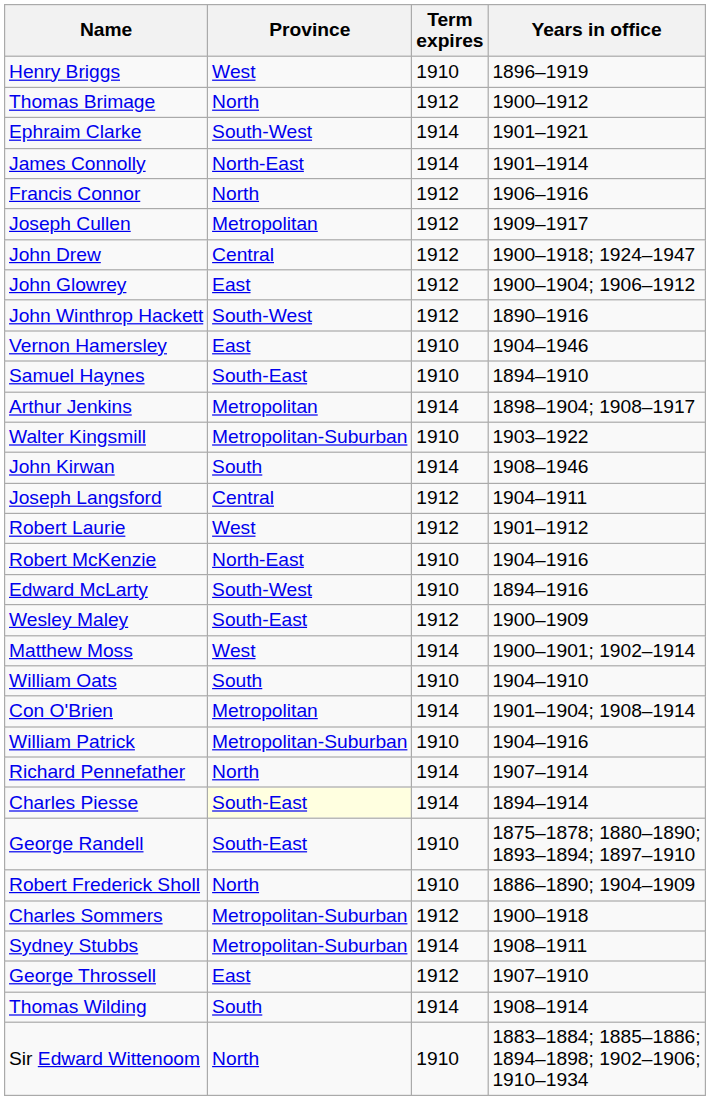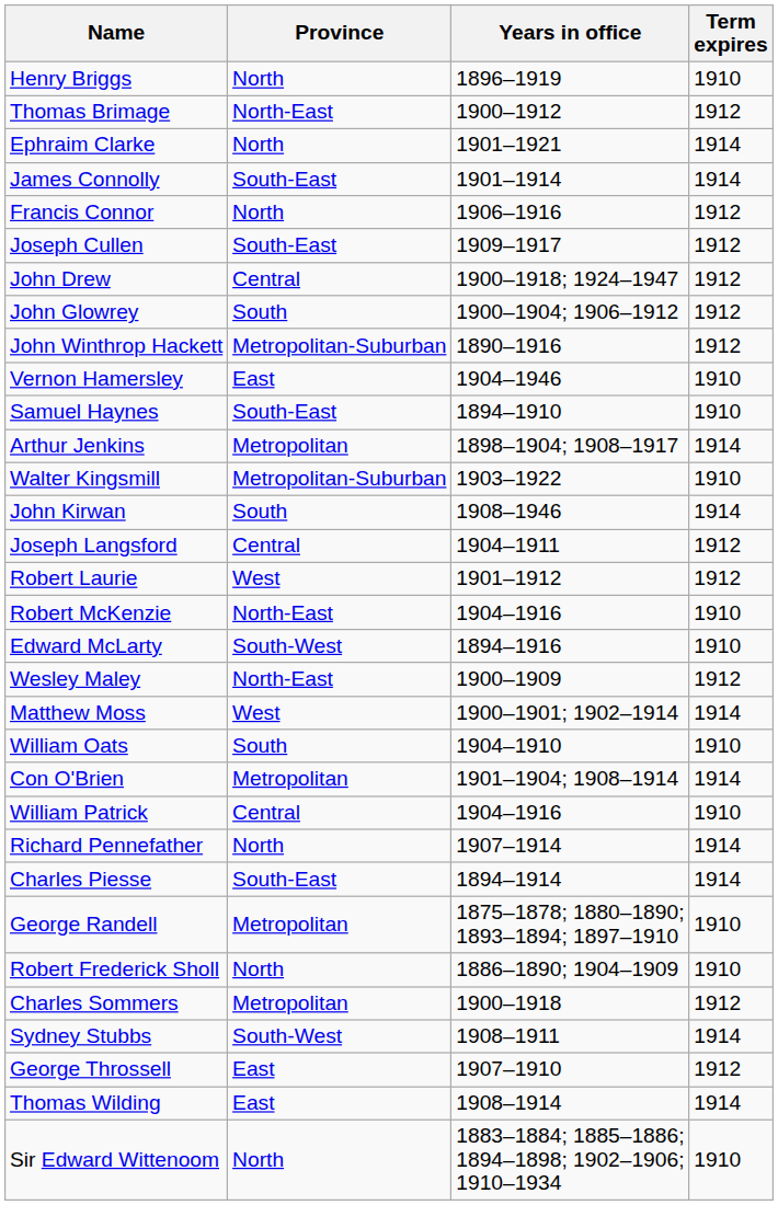 <table class="wikitable sortable">
 <tr>
 <th><strong>Name</strong></th>
 <th><strong>Province</strong></th>
+<th><strong>Years in office</strong></th>
 <th><strong>Term<br>expires</strong></th>
-<th><strong>Years in office</strong></th>
 </tr>
 <tr>
 <td><a href='#'>Henry Briggs</a></td>
-<td><a href='#'>West</a></td>
+<td><a href='#'>North</a></td>
+<td>1896–1919</td>
 <td>1910</td>
-<td>1896–1919</td>
 </tr>
 <tr>
 <td><a href='#'>Thomas Brimage</a></td>
-<td><a href='#'>North</a></td>
+<td><a href='#'>North-East</a></td>
+<td>1900–1912</td>
 <td>1912</td>
-<td>1900–1912</td>
 </tr>
 <tr>
 <td><a href='#'>Ephraim Clarke</a></td>
-<td><a href='#'>South-West</a></td>
+<td><a href='#'>North</a></td>
+<td>1901–1921</td>
 <td>1914</td>
-<td>1901–1921</td>
 </tr>
 <tr>
 <td><a href='#'>James Connolly</a></td>
-<td><a href='#'>North-East</a></td>
+<td><a href='#'>South-East</a></td>
+<td>1901–1914</td>
 <td>1914</td>
-<td>1901–1914</td>
 </tr>
 <tr>
 <td><a href='#'>Francis Connor</a></td>
 <td><a href='#'>North</a></td>
+<td>1906–1916</td>
 <td>1912</td>
-<td>1906–1916</td>
 </tr>
 <tr>
 <td><a href='#'>Joseph Cullen</a></td>
-<td><a href='#'>Metropolitan</a></td>
+<td><a href='#'>South-East</a></td>
+<td>1909–1917</td>
 <td>1912</td>
-<td>1909–1917</td>
 </tr>
 <tr>
 <td><a href='#'>John Drew</a></td>
 <td><a href='#'>Central</a></td>
+<td>1900–1918; 1924–1947</td>
 <td>1912</td>
-<td>1900–1918; 1924–1947</td>
 </tr>
 <tr>
 <td><a href='#'>John Glowrey</a></td>
-<td><a href='#'>East</a></td>
+<td><a href='#'>South</a></td>
+<td>1900–1904; 1906–1912</td>
 <td>1912</td>
-<td>1900–1904; 1906–1912</td>
 </tr>
 <tr>
 <td><a href='#'>John Winthrop Hackett</a></td>
-<td><a href='#'>South-West</a></td>
+<td><a href='#'>Metropolitan-Suburban</a></td>
+<td>1890–1916</td>
 <td>1912</td>
-<td>1890–1916</td>
 </tr>
 <tr>
 <td><a href='#'>Vernon Hamersley</a></td>
 <td><a href='#'>East</a></td>
+<td>1904–1946</td>
 <td>1910</td>
-<td>1904–1946</td>
 </tr>
 <tr>
 <td><a href='#'>Samuel Haynes</a></td>
 <td><a href='#'>South-East</a></td>
+<td>1894–1910</td>
 <td>1910</td>
-<td>1894–1910</td>
 </tr>
 <tr>
 <td><a href='#'>Arthur Jenkins</a></td>
 <td><a href='#'>Metropolitan</a></td>
+<td>1898–1904; 1908–1917</td>
 <td>1914</td>
-<td>1898–1904; 1908–1917</td>
 </tr>
 <tr>
 <td><a href='#'>Walter Kingsmill</a></td>
 <td><a href='#'>Metropolitan-Suburban</a></td>
+<td>1903–1922</td>
 <td>1910</td>
-<td>1903–1922</td>
 </tr>
 <tr>
 <td><a href='#'>John Kirwan</a></td>
 <td><a href='#'>South</a></td>
+<td>1908–1946</td>
 <td>1914</td>
-<td>1908–1946</td>
 </tr>
 <tr>
 <td><a href='#'>Joseph Langsford</a></td>
 <td><a href='#'>Central</a></td>
+<td>1904–1911</td>
 <td>1912</td>
-<td>1904–1911</td>
 </tr>
 <tr>
 <td><a href='#'>Robert Laurie</a></td>
 <td><a href='#'>West</a></td>
+<td>1901–1912</td>
 <td>1912</td>
-<td>1901–1912</td>
 </tr>
 <tr>
 <td><a href='#'>Robert McKenzie</a></td>
 <td><a href='#'>North-East</a></td>
+<td>1904–1916</td>
 <td>1910</td>
-<td>1904–1916</td>
 </tr>
 <tr>
 <td><a href='#'>Edward McLarty</a></td>
 <td><a href='#'>South-West</a></td>
+<td>1894–1916</td>
 <td>1910</td>
-<td>1894–1916</td>
 </tr>
 <tr>
 <td><a href='#'>Wesley Maley</a></td>
-<td><a href='#'>South-East</a></td>
+<td><a href='#'>North-East</a></td>
+<td>1900–1909</td>
 <td>1912</td>
-<td>1900–1909</td>
 </tr>
 <tr>
 <td><a href='#'>Matthew Moss</a></td>
 <td><a href='#'>West</a></td>
+<td>1900–1901; 1902–1914</td>
 <td>1914</td>
-<td>1900–1901; 1902–1914</td>
 </tr>
 <tr>
 <td><a href='#'>William Oats</a></td>
 <td><a href='#'>South</a></td>
+<td>1904–1910</td>
 <td>1910</td>
-<td>1904–1910</td>
 </tr>
 <tr>
 <td><a href='#'>Con O'Brien</a></td>
 <td><a href='#'>Metropolitan</a></td>
+<td>1901–1904; 1908–1914</td>
 <td>1914</td>
-<td>1901–1904; 1908–1914</td>
 </tr>
 <tr>
 <td><a href='#'>William Patrick</a></td>
-<td><a href='#'>Metropolitan-Suburban</a></td>
+<td><a href='#'>Central</a></td>
+<td>1904–1916</td>
 <td>1910</td>
-<td>1904–1916</td>
 </tr>
 <tr>
 <td><a href='#'>Richard Pennefather</a></td>
 <td><a href='#'>North</a></td>
+<td>1907–1914</td>
 <td>1914</td>
-<td>1907–1914</td>
 </tr>
 <tr>
 <td><a href='#'>Charles Piesse</a></td>
-<td style="background: lightyellow;"><a href='#'>South-East</a></td>
+<td><a href='#'>South-East</a></td>
+<td>1894–1914</td>
 <td>1914</td>
-<td>1894–1914</td>
 </tr>
 <tr>
 <td><a href='#'>George Randell</a></td>
-<td><a href='#'>South-East</a></td>
+<td><a href='#'>Metropolitan</a></td>
+<td>1875–1878; 1880–1890;<br>1893–1894; 1897–1910</td>
 <td>1910</td>
-<td>1875–1878; 1880–1890;<br>1893–1894; 1897–1910</td>
 </tr>
 <tr>
 <td><a href='#'>Robert Frederick Sholl</a></td>
 <td><a href='#'>North</a></td>
+<td>1886–1890; 1904–1909</td>
 <td>1910</td>
-<td>1886–1890; 1904–1909</td>
 </tr>
 <tr>
 <td><a href='#'>Charles Sommers</a></td>
-<td><a href='#'>Metropolitan-Suburban</a></td>
+<td><a href='#'>Metropolitan</a></td>
+<td>1900–1918</td>
 <td>1912</td>
-<td>1900–1918</td>
 </tr>
 <tr>
 <td><a href='#'>Sydney Stubbs</a></td>
-<td><a href='#'>Metropolitan-Suburban</a></td>
+<td><a href='#'>South-West</a></td>
+<td>1908–1911</td>
 <td>1914</td>
-<td>1908–1911</td>
 </tr>
 <tr>
 <td><a href='#'>George Throssell</a></td>
 <td><a href='#'>East</a></td>
+<td>1907–1910</td>
 <td>1912</td>
-<td>1907–1910</td>
 </tr>
 <tr>
 <td><a href='#'>Thomas Wilding</a></td>
-<td><a href='#'>South</a></td>
+<td><a href='#'>East</a></td>
+<td>1908–1914</td>
 <td>1914</td>
-<td>1908–1914</td>
 </tr>
 <tr>
 <td>Sir <a href='#'>Edward Wittenoom</a></td>
 <td><a href='#'>North</a></td>
+<td>1883–1884; 1885–1886;<br>1894–1898; 1902–1906;<br>1910–1934</td>
 <td>1910</td>
-<td>1883–1884; 1885–1886;<br>1894–1898; 1902–1906;<br>1910–1934</td>
 </tr>
 </table>
